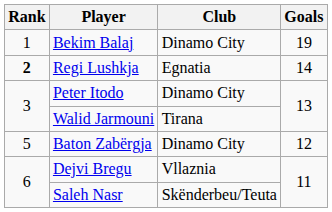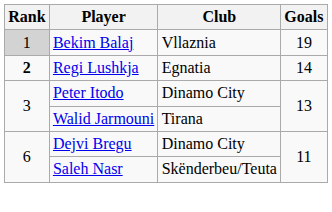 <table class="wikitable" style="text-align:center">
 <tr>
 <th>Rank</th>
 <th>Player</th>
 <th>Club</th>
 <th>Goals</th>
 </tr>
 <tr>
-<td rowspan="1">1</td>
+<td rowspan="1" style="background: lightgrey;">1</td>
 <td align="left"> <a href='#'>Bekim Balaj</a></td>
-<td align="left">Dinamo City</td>
+<td align="left">Vllaznia</td>
 <td rowspan="1">19</td>
 </tr>
 <tr>
 <td rowspan="1"><strong>2</strong></td>
 <td align="left"> <a href='#'>Regi Lushkja</a></td>
 <td align="left">Egnatia</td>
 <td rowspan="1">14</td>
 </tr>
 <tr>
 <td rowspan="2">3</td>
 <td align="left"> <a href='#'>Peter Itodo</a></td>
 <td align="left">Dinamo City</td>
 <td rowspan="2">13</td>
 </tr>
 <tr>
 <td align="left"> <a href='#'>Walid Jarmouni</a></td>
 <td align="left">Tirana</td>
 </tr>
 <tr>
-<td rowspan="1">5</td>
-<td align="left"> <a href='#'>Baton Zabërgja</a></td>
-<td align="left">Dinamo City</td>
-<td rowspan="1">12</td>
-</tr>
-<tr>
 <td rowspan="2">6</td>
 <td align="left"> <a href='#'>Dejvi Bregu</a></td>
-<td align="left">Vllaznia</td>
+<td align="left">Dinamo City</td>
 <td rowspan="2">11</td>
 </tr>
 <tr>
 <td align="left"> <a href='#'>Saleh Nasr</a></td>
 <td align="left">Skënderbeu/Teuta</td>
 </tr>
 </table>
